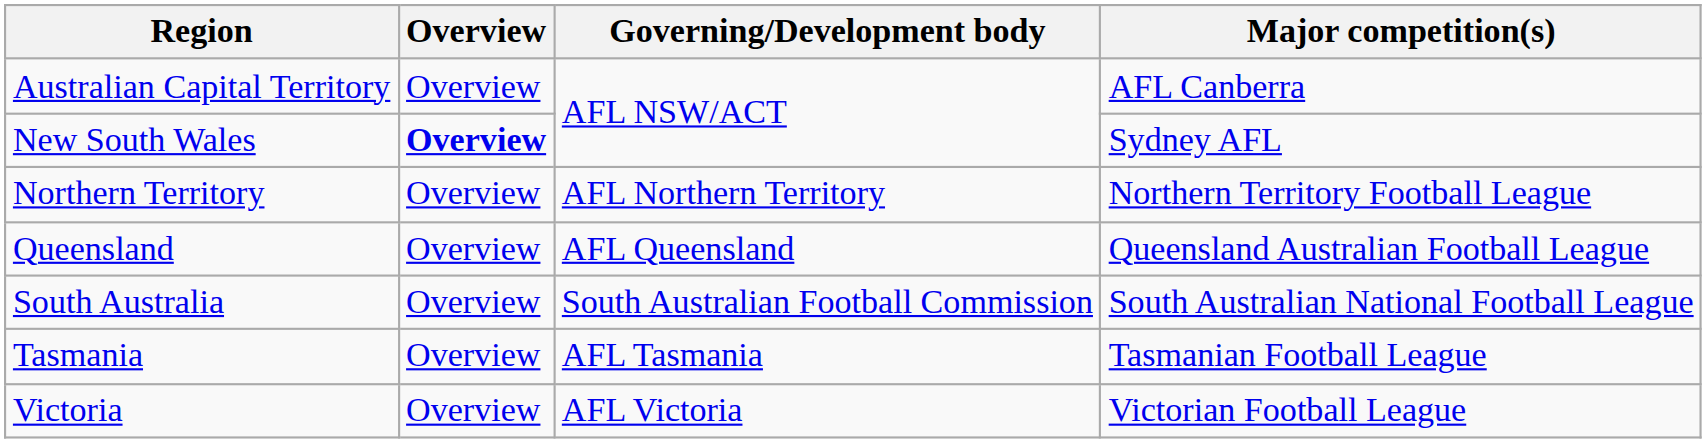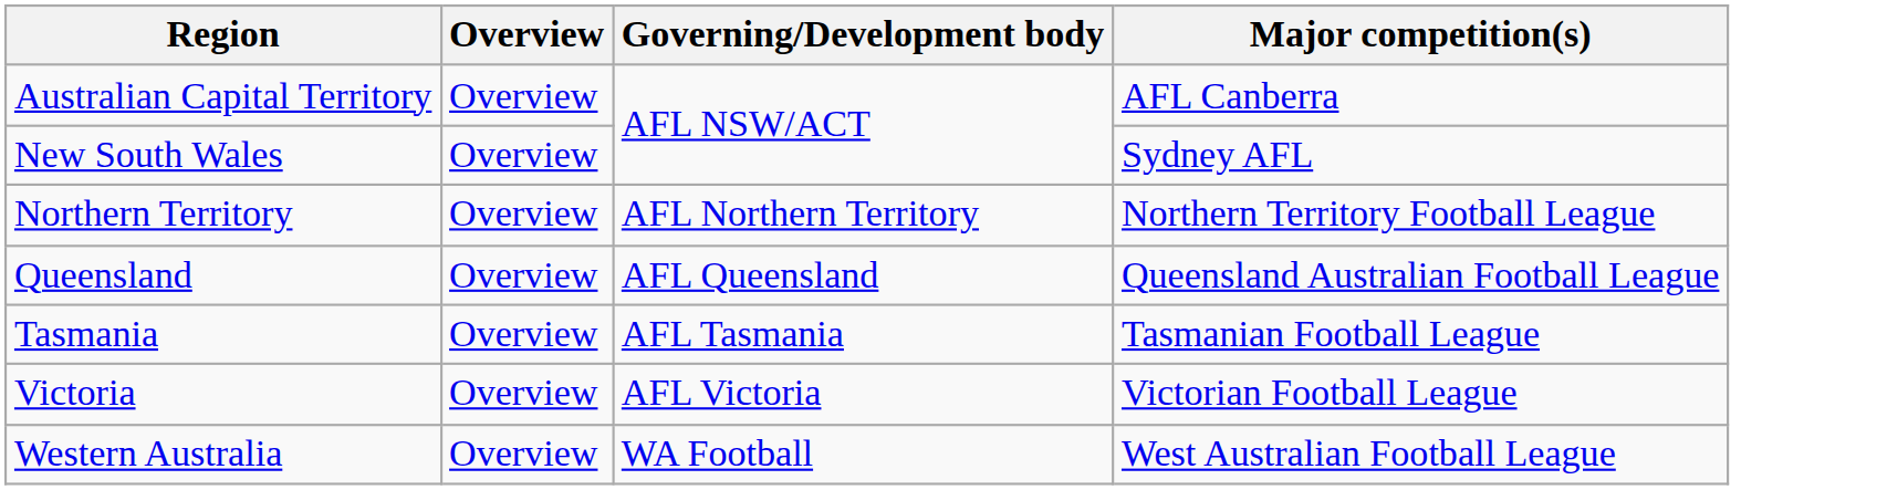 <table class="wikitable">
 <tr>
 <th>Region</th>
 <th>Overview</th>
 <th>Governing/Development body</th>
 <th>Major competition(s)</th>
 </tr>
 <tr>
 <td> <a href='#'>Australian Capital Territory</a></td>
 <td><a href='#'>Overview</a></td>
 <td rowspan="2"><a href='#'>AFL NSW/ACT</a></td>
 <td><a href='#'>AFL Canberra</a></td>
 </tr>
 <tr>
 <td> <a href='#'>New South Wales</a></td>
-<td><strong><a href='#'>Overview</a></strong></td>
+<td><a href='#'>Overview</a></td>
 <td><a href='#'>Sydney AFL</a></td>
 </tr>
 <tr>
 <td> <a href='#'>Northern Territory</a></td>
 <td><a href='#'>Overview</a></td>
 <td><a href='#'>AFL Northern Territory</a></td>
 <td><a href='#'>Northern Territory Football League</a></td>
 </tr>
 <tr>
 <td> <a href='#'>Queensland</a></td>
 <td><a href='#'>Overview</a></td>
 <td><a href='#'>AFL Queensland</a></td>
 <td><a href='#'>Queensland Australian Football League</a></td>
 </tr>
 <tr>
-<td> <a href='#'>South Australia</a></td>
-<td><a href='#'>Overview</a></td>
-<td><a href='#'>South Australian Football Commission</a></td>
-<td><a href='#'>South Australian National Football League</a></td>
-</tr>
-<tr>
 <td> <a href='#'>Tasmania</a></td>
 <td><a href='#'>Overview</a></td>
 <td><a href='#'>AFL Tasmania</a></td>
 <td><a href='#'>Tasmanian Football League</a></td>
 </tr>
 <tr>
 <td> <a href='#'>Victoria</a></td>
 <td><a href='#'>Overview</a></td>
 <td><a href='#'>AFL Victoria</a></td>
 <td><a href='#'>Victorian Football League</a></td>
 </tr>
+<tr>
+<td> <a href='#'>Western Australia</a></td>
+<td><a href='#'>Overview</a></td>
+<td><a href='#'>WA Football</a></td>
+<td><a href='#'>West Australian Football League</a></td>
+</tr>
 </table>
